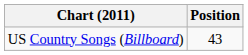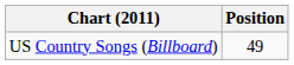 <table class="wikitable sortable">
 <tr>
 <th scope="col">Chart (2011)</th>
 <th scope="col">Position</th>
 </tr>
 <tr>
 <td>US <a href='#'>Country Songs</a> (<em><a href='#'>Billboard</a></em>)</td>
-<td align="center">43</td>
+<td align="center">49</td>
 </tr>
 </table>
